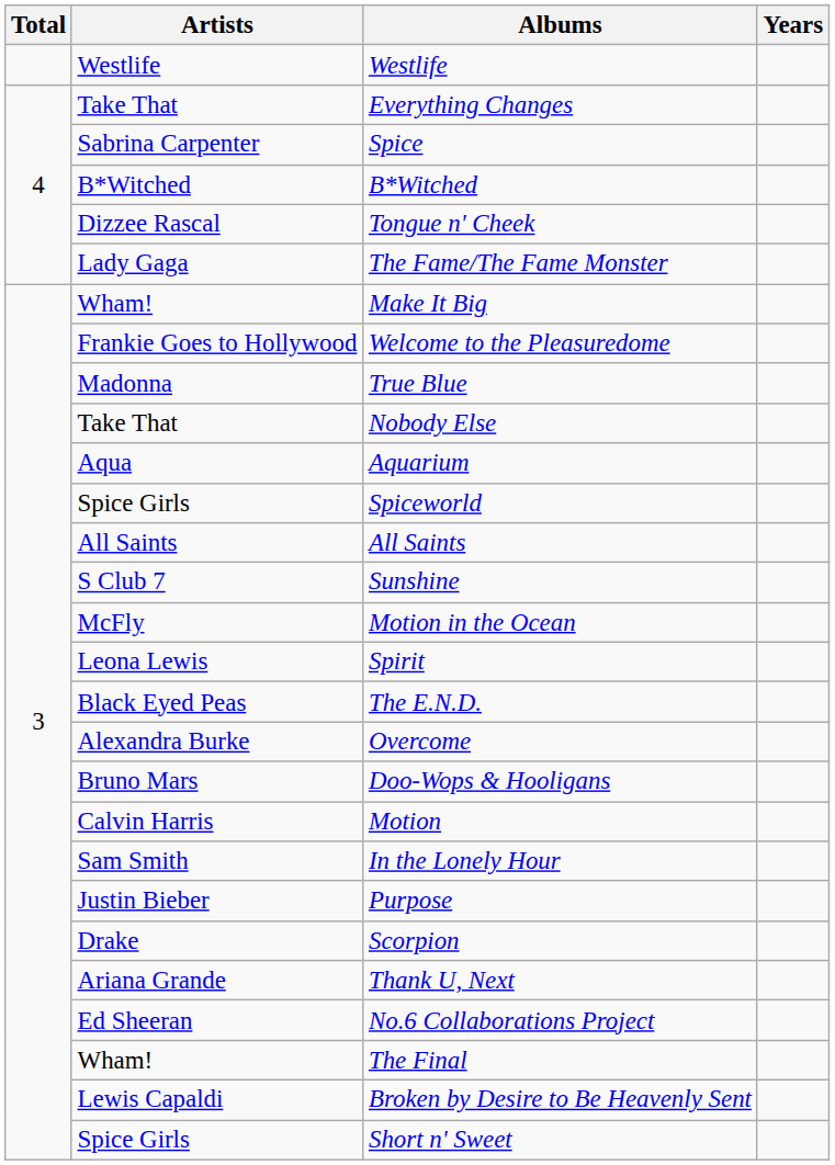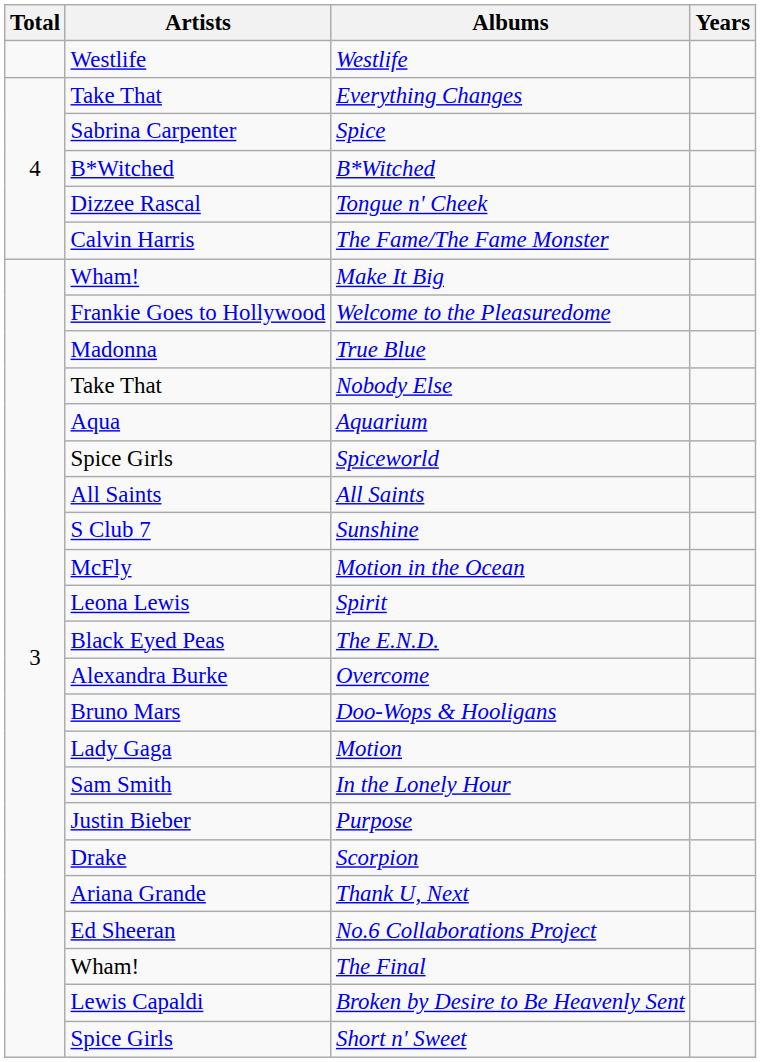 <table class="wikitable sortable">
 <tr>
 <th>Total</th>
 <th>Artists</th>
 <th>Albums</th>
 <th>Years</th>
 </tr>
 <tr>
 <td></td>
 <td><a href='#'>Westlife</a></td>
 <td><em><a href='#'>Westlife</a></em></td>
 <td></td>
 </tr>
 <tr>
 <td rowspan=5 style="text-align:center;">4</td>
 <td><a href='#'>Take That</a></td>
 <td><em><a href='#'>Everything Changes</a></em></td>
 <td></td>
 </tr>
 <tr>
 <td><a href='#'>Sabrina Carpenter</a></td>
 <td><em><a href='#'>Spice</a></em></td>
 <td></td>
 </tr>
 <tr>
 <td><a href='#'>B*Witched</a></td>
 <td><em><a href='#'>B*Witched</a></em></td>
 <td></td>
 </tr>
 <tr>
 <td><a href='#'>Dizzee Rascal</a></td>
 <td><em><a href='#'>Tongue n' Cheek</a></em></td>
 <td></td>
 </tr>
 <tr>
-<td><a href='#'>Lady Gaga</a></td>
+<td><a href='#'>Calvin Harris</a></td>
 <td><em><a href='#'>The Fame/The Fame Monster</a></em></td>
 <td></td>
 </tr>
 <tr>
 <td rowspan=22 style="text-align:center;">3</td>
 <td><a href='#'>Wham!</a></td>
 <td><em><a href='#'>Make It Big</a></em></td>
 <td></td>
 </tr>
 <tr>
 <td><a href='#'>Frankie Goes to Hollywood</a></td>
 <td><em><a href='#'>Welcome to the Pleasuredome</a></em></td>
 <td></td>
 </tr>
 <tr>
 <td><a href='#'>Madonna</a></td>
 <td><em><a href='#'>True Blue</a></em></td>
 <td></td>
 </tr>
 <tr>
 <td>Take That</td>
 <td><em><a href='#'>Nobody Else</a></em></td>
 <td></td>
 </tr>
 <tr>
 <td><a href='#'>Aqua</a></td>
 <td><em><a href='#'>Aquarium</a></em></td>
 <td></td>
 </tr>
 <tr>
 <td>Spice Girls</td>
 <td><em><a href='#'>Spiceworld</a></em></td>
 <td></td>
 </tr>
 <tr>
 <td><a href='#'>All Saints</a></td>
 <td><em><a href='#'>All Saints</a></em></td>
 <td></td>
 </tr>
 <tr>
 <td><a href='#'>S Club 7</a></td>
 <td><em><a href='#'>Sunshine</a></em></td>
 <td></td>
 </tr>
 <tr>
 <td><a href='#'>McFly</a></td>
 <td><em><a href='#'>Motion in the Ocean</a></em></td>
 <td></td>
 </tr>
 <tr>
 <td><a href='#'>Leona Lewis</a></td>
 <td><em><a href='#'>Spirit</a></em></td>
 <td></td>
 </tr>
 <tr>
 <td><a href='#'>Black Eyed Peas</a></td>
 <td><em><a href='#'>The E.N.D.</a></em></td>
 <td></td>
 </tr>
 <tr>
 <td><a href='#'>Alexandra Burke</a></td>
 <td><em><a href='#'>Overcome</a></em></td>
 <td></td>
 </tr>
 <tr>
 <td><a href='#'>Bruno Mars</a></td>
 <td><em><a href='#'>Doo-Wops & Hooligans</a></em></td>
 <td></td>
 </tr>
 <tr>
-<td><a href='#'>Calvin Harris</a></td>
+<td><a href='#'>Lady Gaga</a></td>
 <td><em><a href='#'>Motion</a></em></td>
 <td></td>
 </tr>
 <tr>
 <td><a href='#'>Sam Smith</a></td>
 <td><em><a href='#'>In the Lonely Hour</a></em></td>
 <td></td>
 </tr>
 <tr>
 <td><a href='#'>Justin Bieber</a></td>
 <td><em><a href='#'>Purpose</a></em></td>
 <td></td>
 </tr>
 <tr>
 <td><a href='#'>Drake</a></td>
 <td><em><a href='#'>Scorpion</a></em></td>
 <td></td>
 </tr>
 <tr>
 <td><a href='#'>Ariana Grande</a></td>
 <td><em><a href='#'>Thank U, Next</a></em></td>
 <td></td>
 </tr>
 <tr>
 <td><a href='#'>Ed Sheeran</a></td>
 <td><em><a href='#'>No.6 Collaborations Project</a></em></td>
 <td></td>
 </tr>
 <tr>
 <td>Wham!</td>
 <td><em><a href='#'>The Final</a></em></td>
 <td></td>
 </tr>
 <tr>
 <td><a href='#'>Lewis Capaldi</a></td>
 <td><em><a href='#'>Broken by Desire to Be Heavenly Sent</a></em></td>
 <td></td>
 </tr>
 <tr>
 <td><a href='#'>Spice Girls</a></td>
 <td><em><a href='#'>Short n' Sweet</a></em></td>
 <td></td>
 </tr>
 </table>
